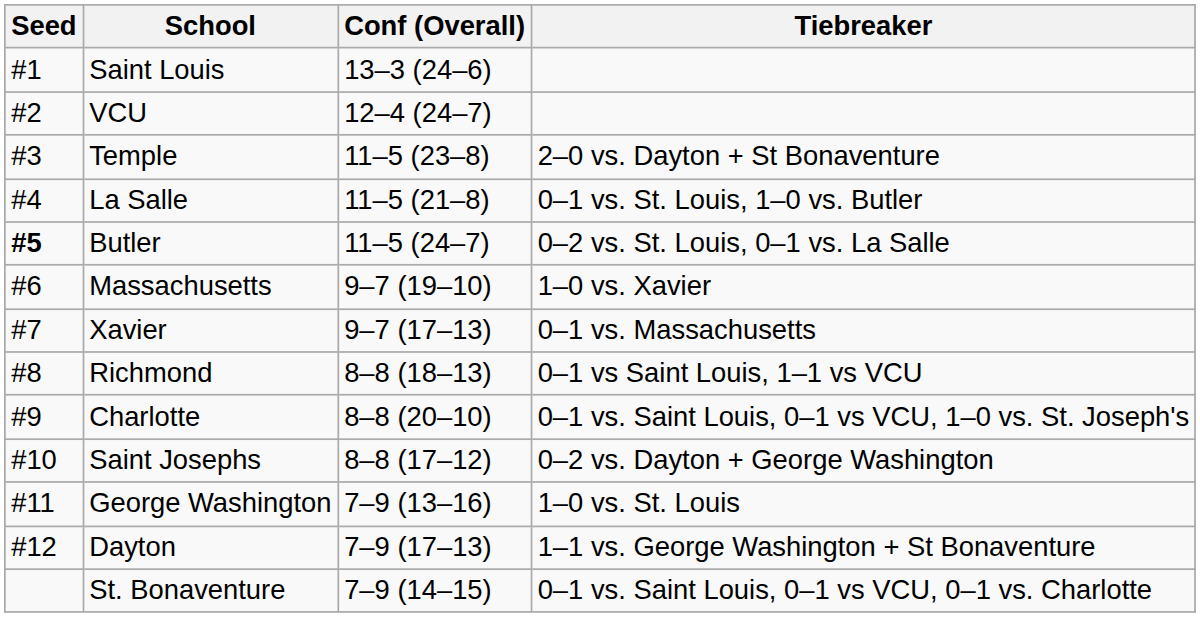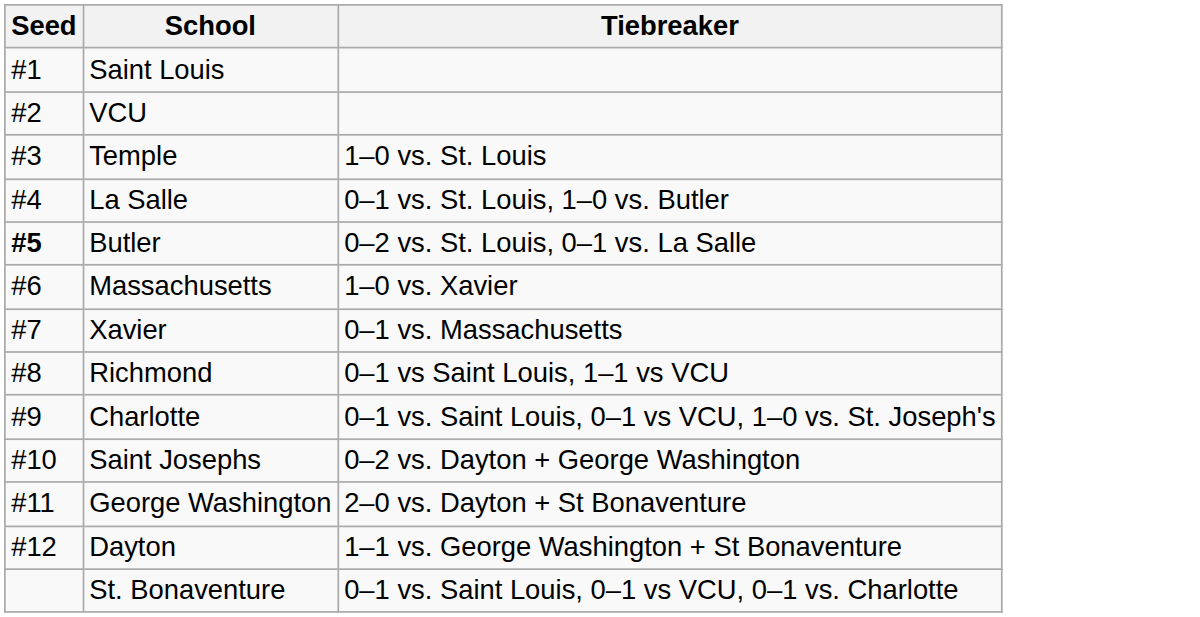 <table class="wikitable">
 <tr>
 <th>Seed</th>
 <th>School</th>
-<th>Conf (Overall)</th>
 <th>Tiebreaker</th>
 </tr>
 <tr>
 <td>#1</td>
 <td>Saint Louis</td>
-<td>13–3 (24–6)</td>
 <td></td>
 </tr>
 <tr>
 <td>#2</td>
 <td>VCU</td>
-<td>12–4 (24–7)</td>
 <td></td>
 </tr>
 <tr>
 <td>#3</td>
 <td>Temple</td>
-<td>11–5 (23–8)</td>
-<td>2–0 vs. Dayton + St Bonaventure</td>
+<td>1–0 vs. St. Louis</td>
 </tr>
 <tr>
 <td>#4</td>
 <td>La Salle</td>
-<td>11–5 (21–8)</td>
 <td>0–1 vs. St. Louis, 1–0 vs. Butler</td>
 </tr>
 <tr>
 <td><strong>#5</strong></td>
 <td>Butler</td>
-<td>11–5 (24–7)</td>
 <td>0–2 vs. St. Louis, 0–1 vs. La Salle</td>
 </tr>
 <tr>
 <td>#6</td>
 <td>Massachusetts</td>
-<td>9–7 (19–10)</td>
 <td>1–0 vs. Xavier</td>
 </tr>
 <tr>
 <td>#7</td>
 <td>Xavier</td>
-<td>9–7 (17–13)</td>
 <td>0–1 vs. Massachusetts</td>
 </tr>
 <tr>
 <td>#8</td>
 <td>Richmond</td>
-<td>8–8 (18–13)</td>
 <td>0–1 vs Saint Louis, 1–1 vs VCU</td>
 </tr>
 <tr>
 <td>#9</td>
 <td>Charlotte</td>
-<td>8–8 (20–10)</td>
 <td>0–1 vs. Saint Louis, 0–1 vs VCU, 1–0 vs. St. Joseph's</td>
 </tr>
 <tr>
 <td>#10</td>
 <td>Saint Josephs</td>
-<td>8–8 (17–12)</td>
 <td>0–2 vs. Dayton + George Washington</td>
 </tr>
 <tr>
 <td>#11</td>
 <td>George Washington</td>
-<td>7–9 (13–16)</td>
-<td>1–0 vs. St. Louis</td>
+<td>2–0 vs. Dayton + St Bonaventure</td>
 </tr>
 <tr>
 <td>#12</td>
 <td>Dayton</td>
-<td>7–9 (17–13)</td>
 <td>1–1 vs. George Washington + St Bonaventure</td>
 </tr>
 <tr>
 <td></td>
 <td>St. Bonaventure</td>
-<td>7–9 (14–15)</td>
 <td>0–1 vs. Saint Louis, 0–1 vs VCU, 0–1 vs. Charlotte</td>
 </tr>
 </table>
